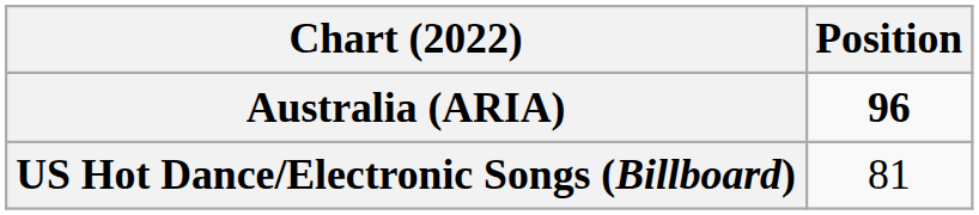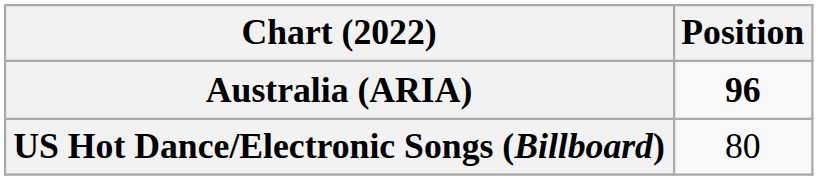 <table class="wikitable sortable plainrowheaders" style="text-align:center">
 <tr>
 <th scope="col">Chart (2022)</th>
 <th scope="col">Position</th>
 </tr>
 <tr>
 <th scope="row">Australia (ARIA)</th>
 <td><strong>96</strong></td>
 </tr>
 <tr>
 <th scope="row">US Hot Dance/Electronic Songs (<em>Billboard</em>)</th>
-<td>81</td>
+<td>80</td>
 </tr>
 </table>
